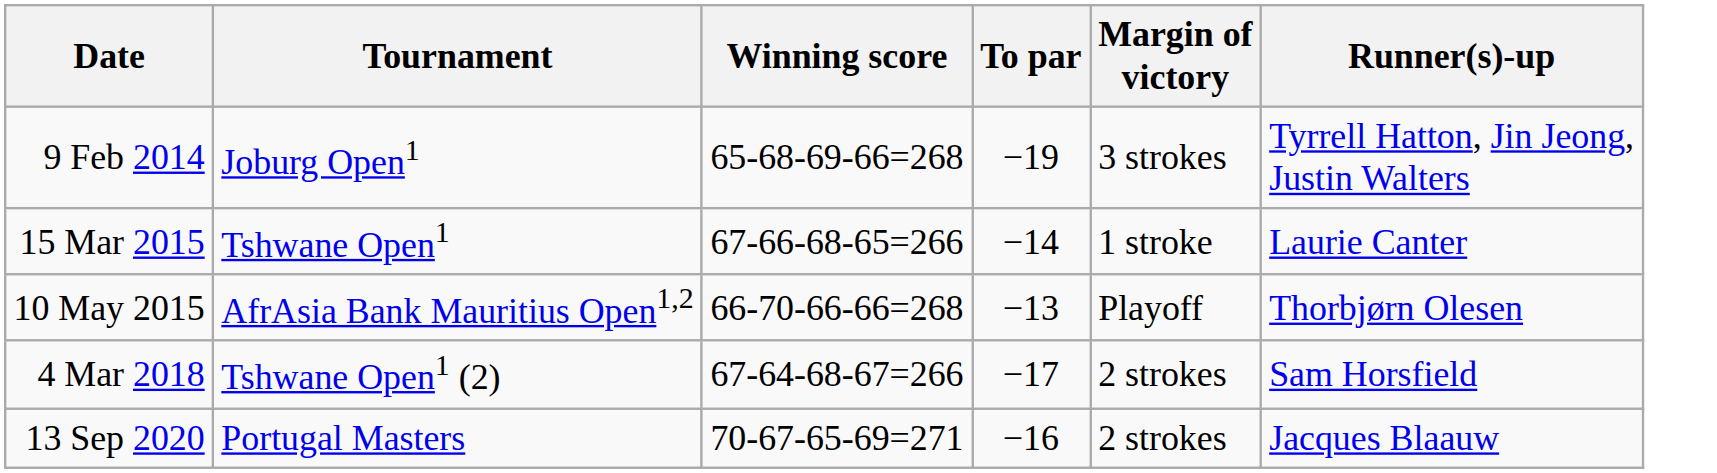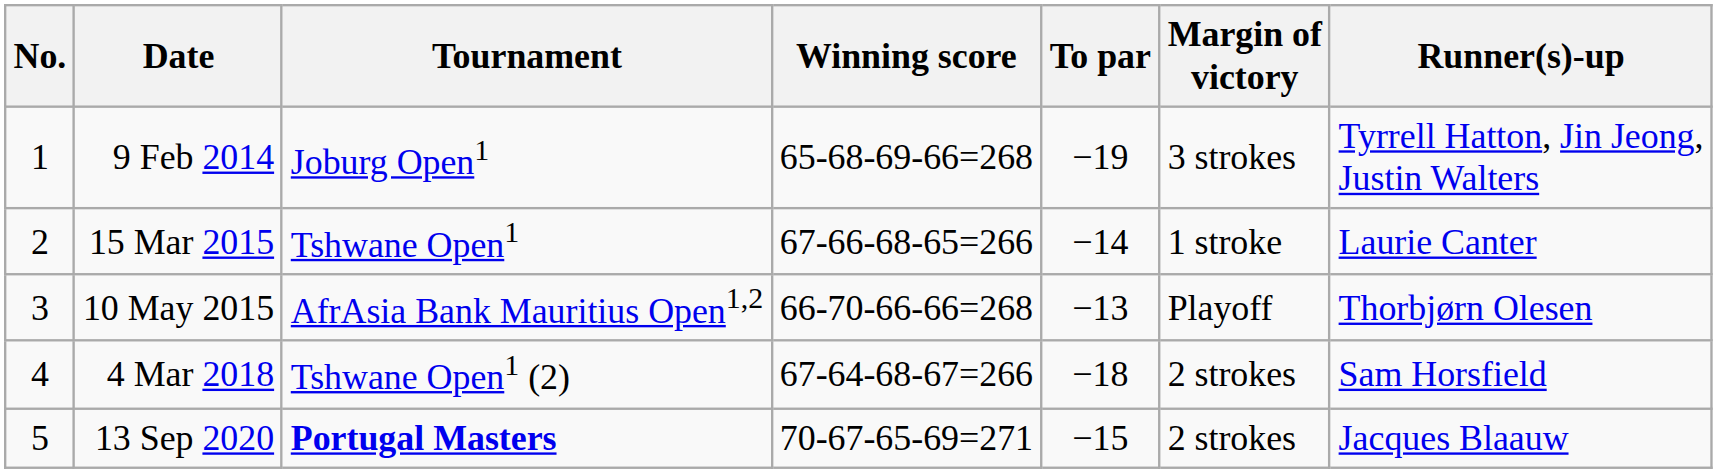 <table class="wikitable" style="font-size:95%;">
 <tr>
+<th>No.</th>
 <th>Date</th>
 <th>Tournament</th>
 <th>Winning score</th>
 <th>To par</th>
 <th>Margin of<br>victory</th>
 <th>Runner(s)-up</th>
 </tr>
 <tr>
+<td align=center>1</td>
 <td align=right>9 Feb <a href='#'>2014</a></td>
 <td><a href='#'>Joburg Open</a><sup>1</sup></td>
 <td align=right>65-68-69-66=268</td>
 <td align=center>−19</td>
 <td>3 strokes</td>
 <td> <a href='#'>Tyrrell Hatton</a>,  <a href='#'>Jin Jeong</a>,<br> <a href='#'>Justin Walters</a></td>
 </tr>
 <tr>
+<td align=center>2</td>
 <td align=right>15 Mar <a href='#'>2015</a></td>
 <td><a href='#'>Tshwane Open</a><sup>1</sup></td>
 <td align=right>67-66-68-65=266</td>
 <td align=center>−14</td>
 <td>1 stroke</td>
 <td> <a href='#'>Laurie Canter</a></td>
 </tr>
 <tr>
+<td align=center>3</td>
 <td align=right>10 May 2015</td>
 <td><a href='#'>AfrAsia Bank Mauritius Open</a><sup>1,2</sup></td>
 <td align=right>66-70-66-66=268</td>
 <td align=center>−13</td>
 <td>Playoff</td>
 <td> <a href='#'>Thorbjørn Olesen</a></td>
 </tr>
 <tr>
+<td align=center>4</td>
 <td align=right>4 Mar <a href='#'>2018</a></td>
 <td><a href='#'>Tshwane Open</a><sup>1</sup> (2)</td>
 <td align=right>67-64-68-67=266</td>
-<td align=center>−17</td>
+<td align=center>−18</td>
 <td>2 strokes</td>
 <td> <a href='#'>Sam Horsfield</a></td>
 </tr>
 <tr>
+<td align=center>5</td>
 <td align=right>13 Sep <a href='#'>2020</a></td>
-<td><a href='#'>Portugal Masters</a></td>
+<td><strong><a href='#'>Portugal Masters</a></strong></td>
 <td align=right>70-67-65-69=271</td>
-<td align=center>−16</td>
+<td align=center>−15</td>
 <td>2 strokes</td>
 <td> <a href='#'>Jacques Blaauw</a></td>
 </tr>
 </table>
